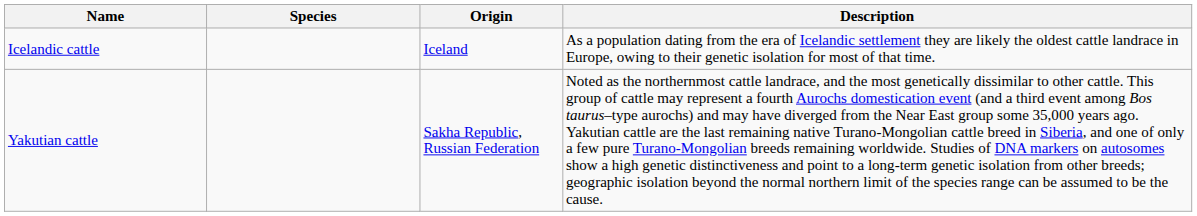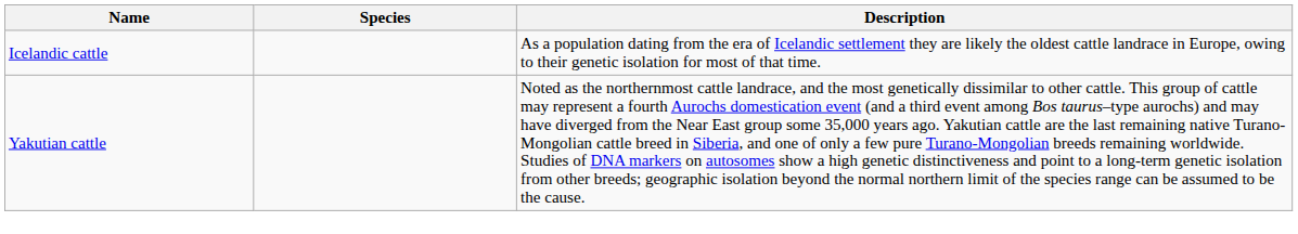 <table class="wikitable sortable" style="width:100%; height:auto;">
 <tr>
 <th style="width:17%;">Name</th>
 <th style="width:18%;">Species</th>
-<th style="width:12%;">Origin</th>
 <th style="width:53%;" class="unsortable">Description</th>
 </tr>
 <tr>
 <td><a href='#'>Icelandic cattle</a></td>
 <td></td>
-<td><a href='#'>Iceland</a></td>
 <td>As a population dating from the era of <a href='#'>Icelandic settlement</a> they are likely the oldest cattle landrace in Europe, owing to their genetic isolation for most of that time.</td>
 </tr>
 <tr>
 <td><a href='#'>Yakutian cattle</a></td>
 <td></td>
-<td><a href='#'>Sakha Republic</a>, <a href='#'>Russian Federation</a></td>
 <td>Noted as the northernmost cattle landrace, and the most genetically dissimilar to other cattle. This group of cattle may represent a fourth <a href='#'>Aurochs domestication event</a> (and a third event among <em>Bos taurus</em>–type aurochs) and may have diverged from the Near East group some 35,000 years ago. Yakutian cattle are the last remaining native Turano-Mongolian cattle breed in <a href='#'>Siberia</a>, and one of only a few pure <a href='#'>Turano-Mongolian</a> breeds remaining worldwide. Studies of <a href='#'>DNA markers</a> on <a href='#'>autosomes</a> show a high genetic distinctiveness and point to a long-term genetic isolation from other breeds; geographic isolation beyond the normal northern limit of the species range can be assumed to be the cause.</td>
 </tr>
 </table>
